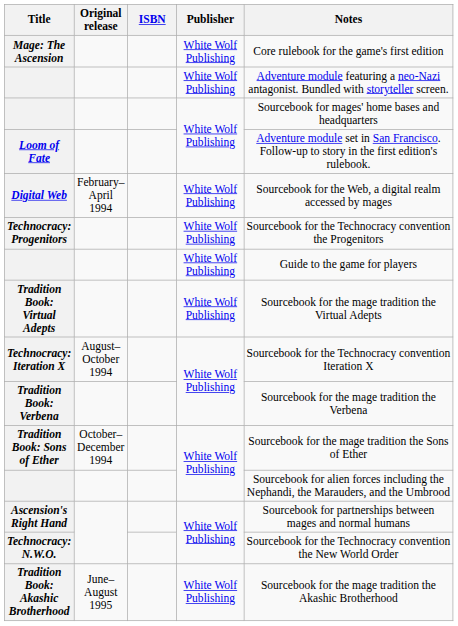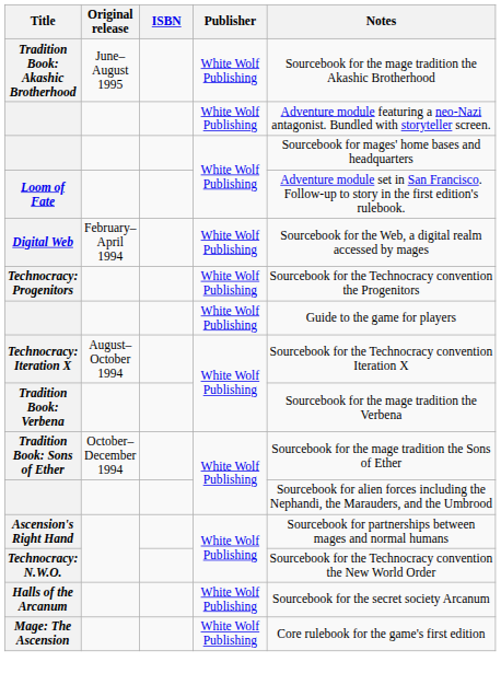 <table class="wikitable sortable plainrowheaders" style="width: 100%;">
 <tr>
 <th scope="col" style="width:15%;">Title</th>
 <th scope="col" style="width:12%;">Original release </th>
 <th scope="col" style="width:11%;"><a href='#'>ISBN</a></th>
 <th scope="col" style="width:15%;">Publisher</th>
 <th scope="col" style="width:47%;">Notes</th>
 </tr>
 <tr style="text-align: center;">
-<th scope="row" style="text-align:center;"><em>Mage: The Ascension</em></th>
-<td></td>
+<th scope="row" style="text-align:center;"><em>Tradition Book: Akashic Brotherhood</em></th>
+<td>June–August 1995</td>
 <td></td>
 <td><a href='#'>White Wolf Publishing</a></td>
-<td>Core rulebook for the game's first edition</td>
+<td>Sourcebook for the mage tradition the Akashic Brotherhood</td>
 </tr>
 <tr style="text-align: center;">
 <th scope="row" style="text-align:center;"></th>
 <td></td>
 <td></td>
 <td><a href='#'>White Wolf Publishing</a></td>
 <td><a href='#'>Adventure module</a> featuring a <a href='#'>neo-Nazi</a> antagonist. Bundled with <a href='#'>storyteller</a> screen.</td>
 </tr>
 <tr style="text-align: center;">
 <th scope="row" style="text-align:center;"></th>
 <td></td>
 <td></td>
 <td rowspan="2"><a href='#'>White Wolf Publishing</a></td>
 <td>Sourcebook for mages' home bases and headquarters</td>
 </tr>
 <tr style="text-align: center;">
 <th scope="row" style="text-align:center;"><em><a href='#'>Loom of Fate</a></em></th>
 <td></td>
 <td></td>
 <td><a href='#'>Adventure module</a> set in <a href='#'>San Francisco</a>. Follow-up to story in the first edition's rulebook.</td>
 </tr>
 <tr style="text-align: center;">
 <th scope="row" style="text-align:center;"><em><a href='#'>Digital Web</a></em></th>
 <td>February–April 1994</td>
 <td></td>
 <td><a href='#'>White Wolf Publishing</a></td>
 <td>Sourcebook for the Web, a digital realm accessed by mages</td>
 </tr>
 <tr style="text-align: center;">
 <th scope="row" style="text-align:center;"><em>Technocracy: Progenitors</em></th>
 <td></td>
 <td></td>
 <td><a href='#'>White Wolf Publishing</a></td>
 <td>Sourcebook for the Technocracy convention the Progenitors</td>
 </tr>
 <tr style="text-align: center;">
 <th scope="row" style="text-align:center;"></th>
 <td></td>
 <td></td>
 <td><a href='#'>White Wolf Publishing</a></td>
 <td>Guide to the game for players</td>
 </tr>
 <tr style="text-align: center;">
-<th scope="row" style="text-align:center;"><em>Tradition Book: Virtual Adepts</em></th>
-<td></td>
-<td></td>
-<td><a href='#'>White Wolf Publishing</a></td>
-<td>Sourcebook for the mage tradition the Virtual Adepts</td>
-</tr>
-<tr style="text-align: center;">
 <th scope="row" style="text-align:center;"><em>Technocracy: Iteration X</em></th>
 <td>August–October 1994</td>
 <td></td>
 <td rowspan="2"><a href='#'>White Wolf Publishing</a></td>
 <td>Sourcebook for the Technocracy convention Iteration X</td>
 </tr>
 <tr style="text-align: center;">
 <th scope="row" style="text-align:center;"><em>Tradition Book: Verbena</em></th>
 <td></td>
 <td></td>
 <td>Sourcebook for the mage tradition the Verbena</td>
 </tr>
 <tr style="text-align: center;">
 <th scope="row" style="text-align:center;"><em>Tradition Book: Sons of Ether</em></th>
 <td>October–December 1994</td>
 <td></td>
 <td rowspan="2"><a href='#'>White Wolf Publishing</a></td>
 <td>Sourcebook for the mage tradition the Sons of Ether</td>
 </tr>
 <tr style="text-align: center;">
 <th scope="row" style="text-align:center;"></th>
 <td></td>
 <td></td>
 <td>Sourcebook for alien forces including the Nephandi, the Marauders, and the Umbrood</td>
 </tr>
 <tr style="text-align: center;">
 <th scope="row" style="text-align:center;"><em>Ascension's Right Hand</em></th>
 <td rowspan="2"></td>
 <td></td>
 <td rowspan="2"><a href='#'>White Wolf Publishing</a></td>
 <td>Sourcebook for partnerships between mages and normal humans</td>
 </tr>
 <tr style="text-align: center;">
 <th scope="row" style="text-align:center;"><em>Technocracy: N.W.O.</em></th>
 <td></td>
 <td>Sourcebook for the Technocracy convention the New World Order</td>
 </tr>
 <tr style="text-align: center;">
-<th scope="row" style="text-align:center;"><em>Tradition Book: Akashic Brotherhood</em></th>
-<td>June–August 1995</td>
+<th scope="row" style="text-align:center;"><em>Halls of the Arcanum</em></th>
+<td></td>
 <td></td>
 <td><a href='#'>White Wolf Publishing</a></td>
-<td>Sourcebook for the mage tradition the Akashic Brotherhood</td>
+<td>Sourcebook for the secret society Arcanum</td>
+</tr>
+<tr style="text-align: center;">
+<th scope="row" style="text-align:center;"><em>Mage: The Ascension</em></th>
+<td></td>
+<td></td>
+<td><a href='#'>White Wolf Publishing</a></td>
+<td>Core rulebook for the game's first edition</td>
 </tr>
 </table>
